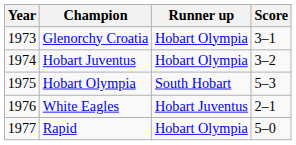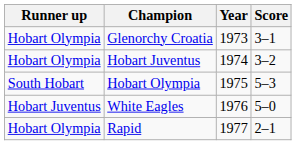 <table class="wikitable">
 <tr>
+<th>Runner up</th>
+<th>Champion</th>
 <th>Year</th>
-<th>Champion</th>
-<th>Runner up</th>
 <th>Score</th>
 </tr>
 <tr>
+<td><a href='#'>Hobart Olympia</a></td>
+<td><a href='#'>Glenorchy Croatia</a></td>
 <td>1973</td>
-<td><a href='#'>Glenorchy Croatia</a></td>
-<td><a href='#'>Hobart Olympia</a></td>
 <td>3–1</td>
 </tr>
 <tr>
+<td><a href='#'>Hobart Olympia</a></td>
+<td><a href='#'>Hobart Juventus</a></td>
 <td>1974</td>
-<td><a href='#'>Hobart Juventus</a></td>
-<td><a href='#'>Hobart Olympia</a></td>
 <td>3–2</td>
 </tr>
 <tr>
+<td><a href='#'>South Hobart</a></td>
+<td><a href='#'>Hobart Olympia</a></td>
 <td>1975</td>
-<td><a href='#'>Hobart Olympia</a></td>
-<td><a href='#'>South Hobart</a></td>
 <td>5–3</td>
 </tr>
 <tr>
+<td><a href='#'>Hobart Juventus</a></td>
+<td><a href='#'>White Eagles</a></td>
 <td>1976</td>
-<td><a href='#'>White Eagles</a></td>
-<td><a href='#'>Hobart Juventus</a></td>
+<td>5–0</td>
+</tr>
+<tr>
+<td><a href='#'>Hobart Olympia</a></td>
+<td><a href='#'>Rapid</a></td>
+<td>1977</td>
 <td>2–1</td>
 </tr>
-<tr>
-<td>1977</td>
-<td><a href='#'>Rapid</a></td>
-<td><a href='#'>Hobart Olympia</a></td>
-<td>5–0</td>
-</tr>
 </table>
